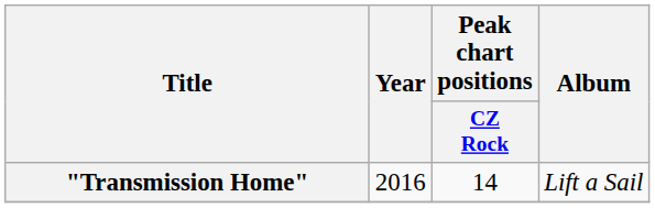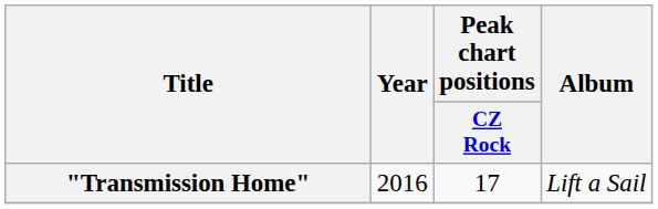 <table class="wikitable plainrowheaders" style="text-align:center;" border="1">
 <tr>
 <th scope="col" rowspan="2" style="width:14em;">Title</th>
 <th scope="col" rowspan="2">Year</th>
 <th scope="col" colspan="1">Peak chart positions</th>
 <th scope="col" rowspan="2">Album</th>
 </tr>
 <tr>
 <th scope="col" style="width:2.8em;font-size:85%;"><a href='#'>CZ<br>Rock</a><br></th>
 </tr>
 <tr>
 <th scope="row">"Transmission Home"</th>
 <td>2016</td>
-<td>14</td>
+<td>17</td>
 <td><em>Lift a Sail</em></td>
 </tr>
 <tr>
 </tr>
 </table>
